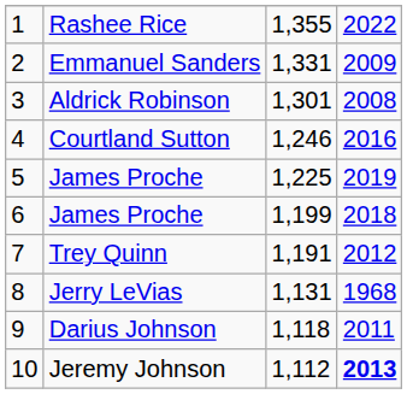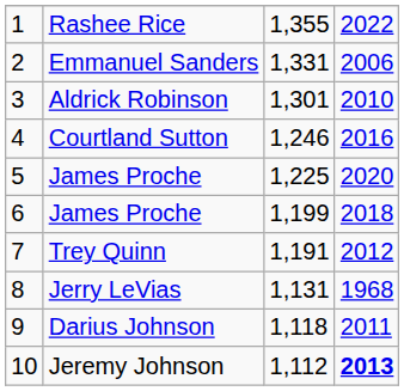 <table class="wikitable">
 <tr>
 </tr>
 <tr>
 <td>1</td>
 <td><a href='#'>Rashee Rice</a></td>
 <td>1,355</td>
 <td><a href='#'>2022</a></td>
 </tr>
 <tr>
 <td>2</td>
 <td><a href='#'>Emmanuel Sanders</a></td>
 <td>1,331</td>
-<td><a href='#'>2009</a></td>
+<td><a href='#'>2006</a></td>
 </tr>
 <tr>
 <td>3</td>
 <td><a href='#'>Aldrick Robinson</a></td>
 <td>1,301</td>
-<td><a href='#'>2008</a></td>
+<td><a href='#'>2010</a></td>
 </tr>
 <tr>
 <td>4</td>
 <td><a href='#'>Courtland Sutton</a></td>
 <td>1,246</td>
 <td><a href='#'>2016</a></td>
 </tr>
 <tr>
 <td>5</td>
 <td><a href='#'>James Proche</a></td>
 <td>1,225</td>
-<td><a href='#'>2019</a></td>
+<td><a href='#'>2020</a></td>
 </tr>
 <tr>
 <td>6</td>
 <td><a href='#'>James Proche</a></td>
 <td>1,199</td>
 <td><a href='#'>2018</a></td>
 </tr>
 <tr>
 <td>7</td>
 <td><a href='#'>Trey Quinn</a></td>
 <td>1,191</td>
 <td><a href='#'>2012</a></td>
 </tr>
 <tr>
 <td>8</td>
 <td><a href='#'>Jerry LeVias</a></td>
 <td>1,131</td>
 <td><a href='#'>1968</a></td>
 </tr>
 <tr>
 <td>9</td>
 <td><a href='#'>Darius Johnson</a></td>
 <td>1,118</td>
 <td><a href='#'>2011</a></td>
 </tr>
 <tr>
 <td>10</td>
 <td>Jeremy Johnson</td>
 <td>1,112</td>
 <td><strong><a href='#'>2013</a></strong></td>
 </tr>
 </table>
